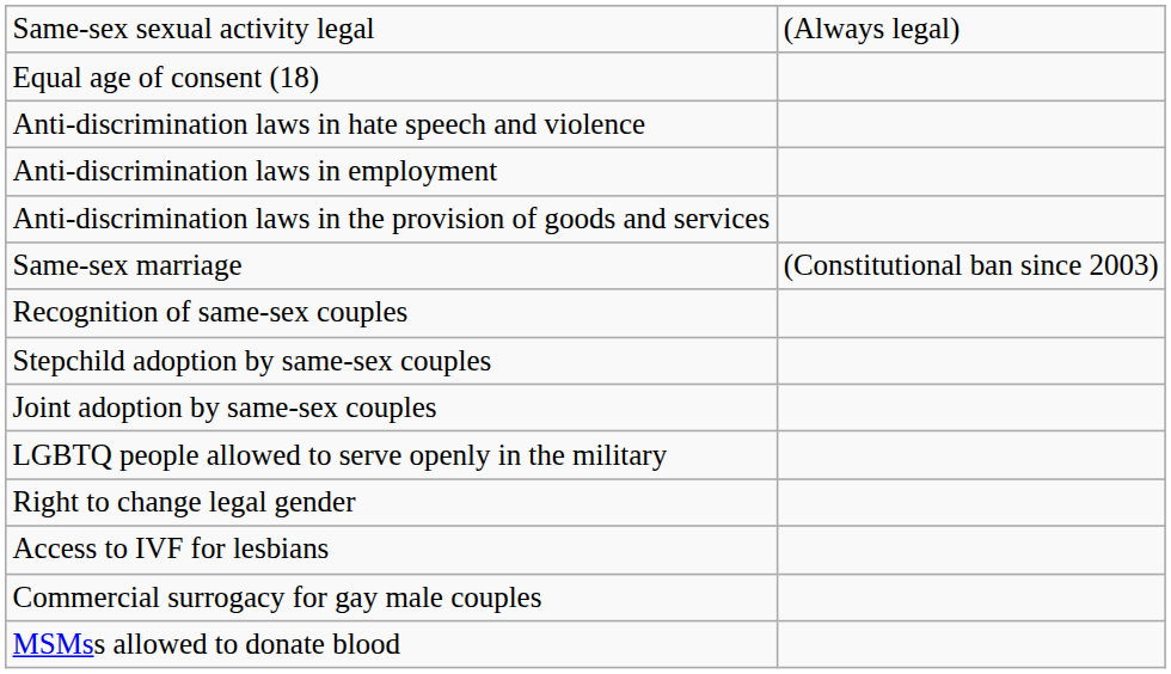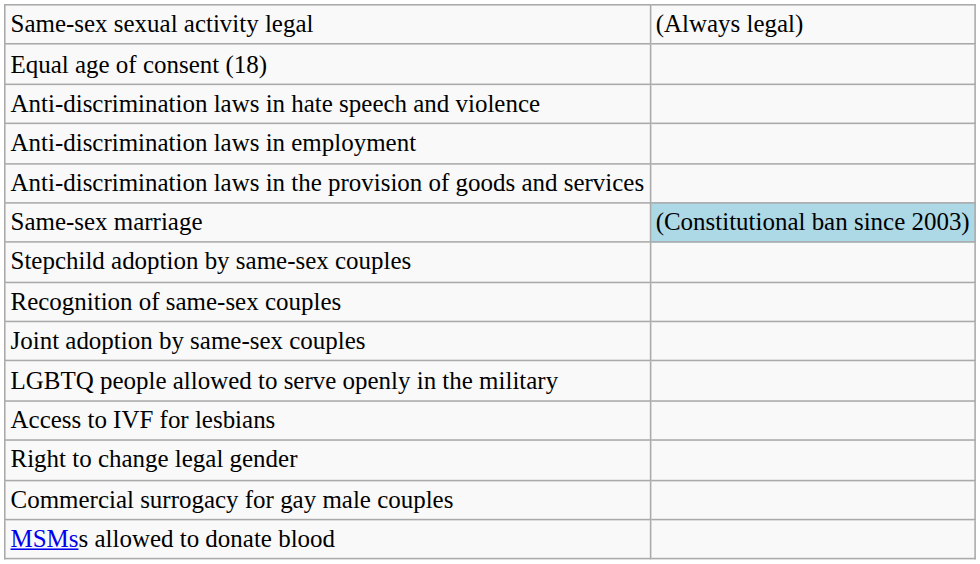 <table class="wikitable">
 <tr>
 <td>Same-sex sexual activity legal</td>
 <td> (Always legal)</td>
 </tr>
 <tr>
 <td>Equal age of consent (18)</td>
 <td></td>
 </tr>
 <tr>
 <td>Anti-discrimination laws in hate speech and violence</td>
 <td></td>
 </tr>
 <tr>
 <td>Anti-discrimination laws in employment</td>
 <td></td>
 </tr>
 <tr>
 <td>Anti-discrimination laws in the provision of goods and services</td>
 <td></td>
 </tr>
 <tr>
 <td>Same-sex marriage</td>
-<td> (Constitutional ban since 2003)</td>
+<td style="background: lightblue;"> (Constitutional ban since 2003)</td>
+</tr>
+<tr>
+<td>Stepchild adoption by same-sex couples</td>
+<td></td>
 </tr>
 <tr>
 <td>Recognition of same-sex couples</td>
-<td></td>
-</tr>
-<tr>
-<td>Stepchild adoption by same-sex couples</td>
 <td></td>
 </tr>
 <tr>
 <td>Joint adoption by same-sex couples</td>
 <td></td>
 </tr>
 <tr>
 <td>LGBTQ people allowed to serve openly in the military</td>
 <td></td>
 </tr>
 <tr>
-<td>Right to change legal gender</td>
+<td>Access to IVF for lesbians</td>
 <td></td>
 </tr>
 <tr>
-<td>Access to IVF for lesbians</td>
+<td>Right to change legal gender</td>
 <td></td>
 </tr>
 <tr>
 <td>Commercial surrogacy for gay male couples</td>
 <td></td>
 </tr>
 <tr>
 <td><a href='#'>MSMs</a>s allowed to donate blood</td>
 <td></td>
 </tr>
 </table>
